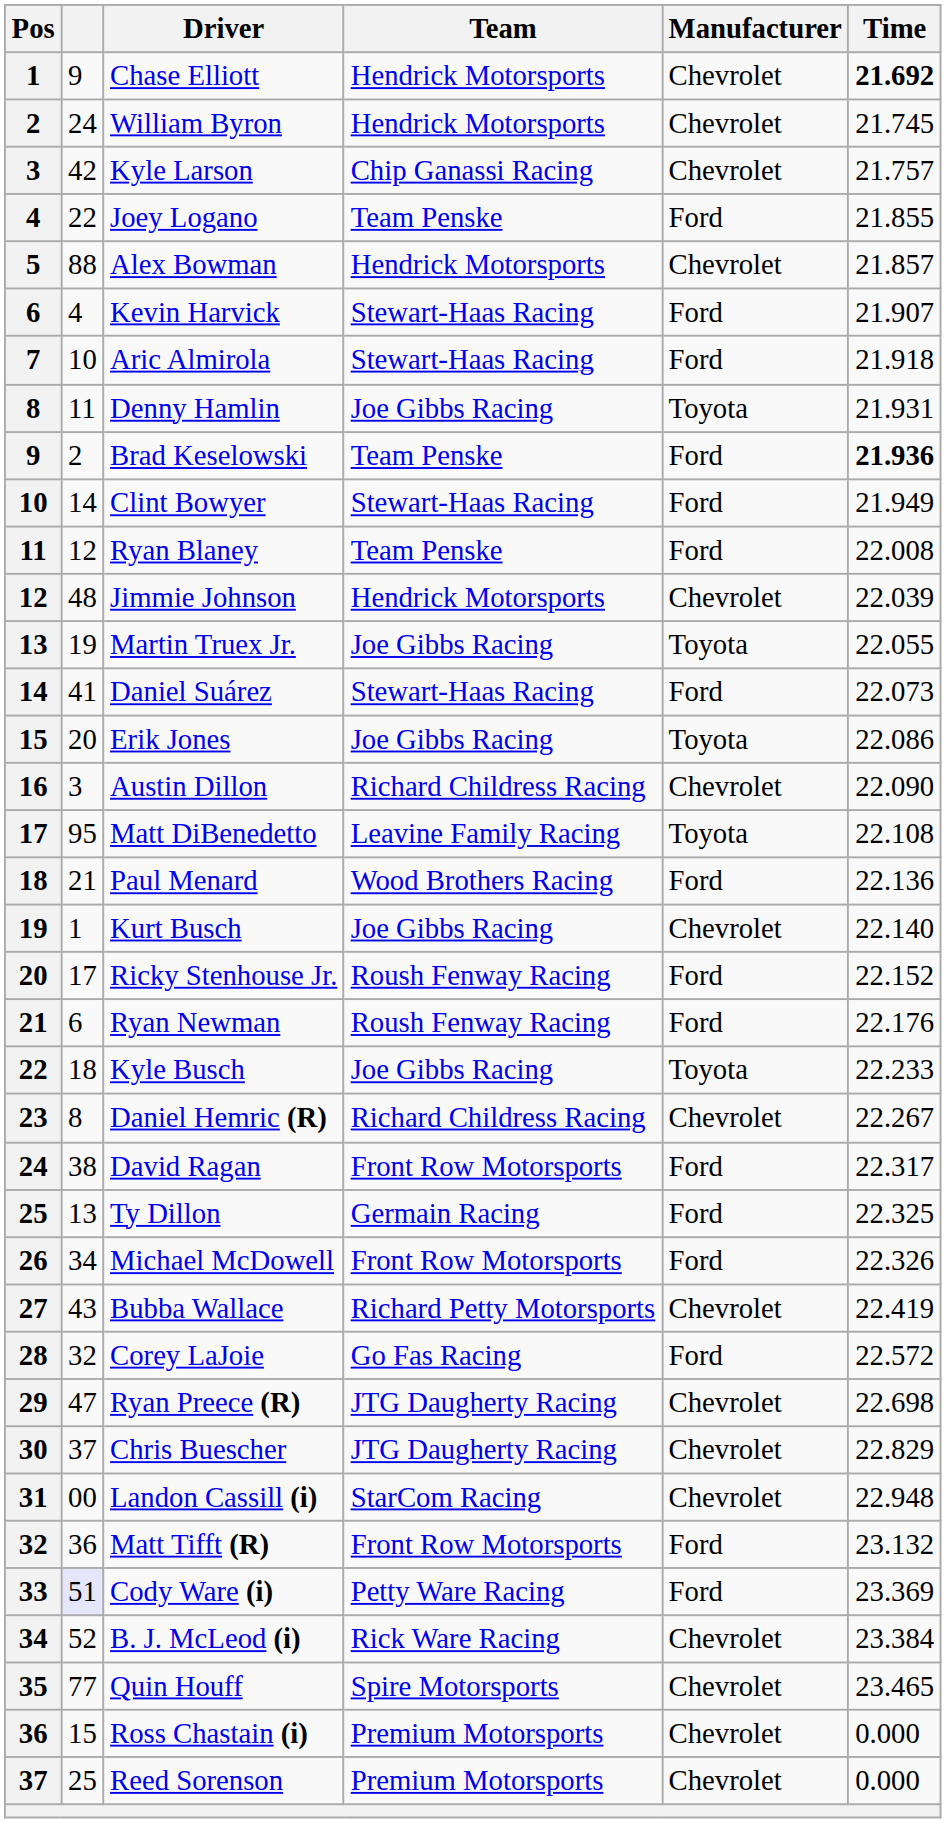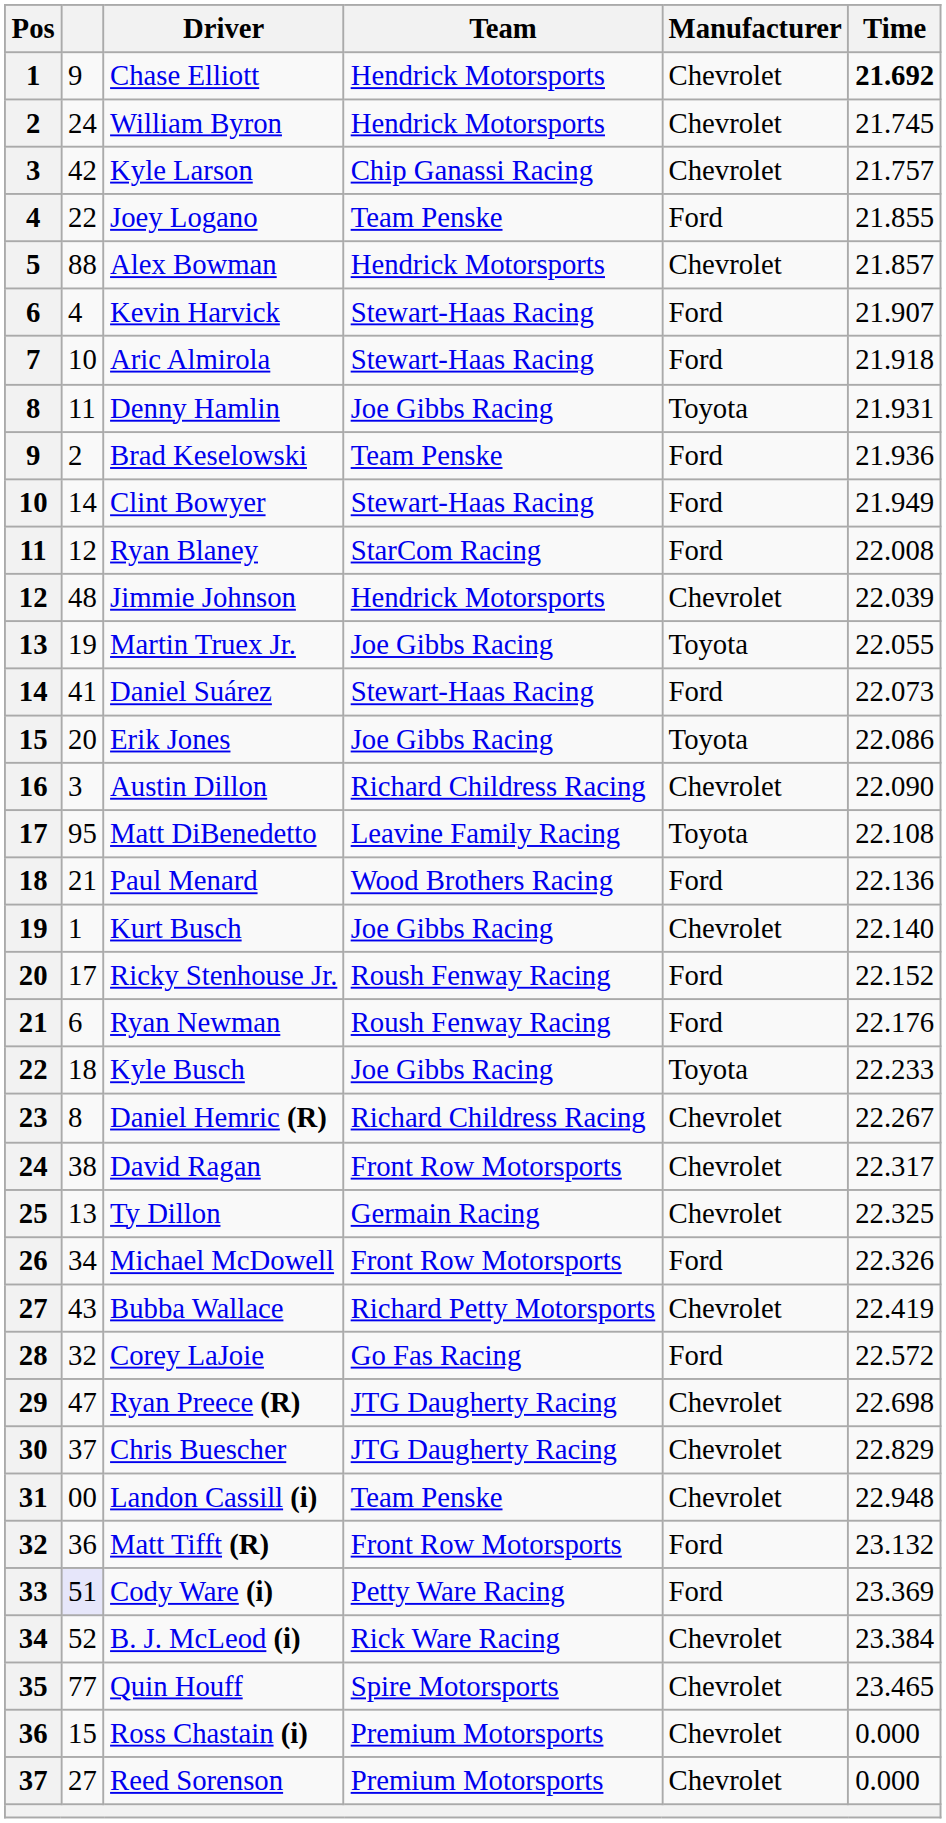 <table class="wikitable" style="font-size:95%">
 <tr>
 <th>Pos</th>
 <th></th>
 <th>Driver</th>
 <th>Team</th>
 <th>Manufacturer</th>
 <th>Time</th>
 </tr>
 <tr>
 <th>1</th>
 <td>9</td>
 <td><a href='#'>Chase Elliott</a></td>
 <td><a href='#'>Hendrick Motorsports</a></td>
 <td>Chevrolet</td>
 <td><strong>21.692</strong></td>
 </tr>
 <tr>
 <th>2</th>
 <td>24</td>
 <td><a href='#'>William Byron</a></td>
 <td><a href='#'>Hendrick Motorsports</a></td>
 <td>Chevrolet</td>
 <td>21.745</td>
 </tr>
 <tr>
 <th>3</th>
 <td>42</td>
 <td><a href='#'>Kyle Larson</a></td>
 <td><a href='#'>Chip Ganassi Racing</a></td>
 <td>Chevrolet</td>
 <td>21.757</td>
 </tr>
 <tr>
 <th>4</th>
 <td>22</td>
 <td><a href='#'>Joey Logano</a></td>
 <td><a href='#'>Team Penske</a></td>
 <td>Ford</td>
 <td>21.855</td>
 </tr>
 <tr>
 <th>5</th>
 <td>88</td>
 <td><a href='#'>Alex Bowman</a></td>
 <td><a href='#'>Hendrick Motorsports</a></td>
 <td>Chevrolet</td>
 <td>21.857</td>
 </tr>
 <tr>
 <th>6</th>
 <td>4</td>
 <td><a href='#'>Kevin Harvick</a></td>
 <td><a href='#'>Stewart-Haas Racing</a></td>
 <td>Ford</td>
 <td>21.907</td>
 </tr>
 <tr>
 <th>7</th>
 <td>10</td>
 <td><a href='#'>Aric Almirola</a></td>
 <td><a href='#'>Stewart-Haas Racing</a></td>
 <td>Ford</td>
 <td>21.918</td>
 </tr>
 <tr>
 <th>8</th>
 <td>11</td>
 <td><a href='#'>Denny Hamlin</a></td>
 <td><a href='#'>Joe Gibbs Racing</a></td>
 <td>Toyota</td>
 <td>21.931</td>
 </tr>
 <tr>
 <th>9</th>
 <td>2</td>
 <td><a href='#'>Brad Keselowski</a></td>
 <td><a href='#'>Team Penske</a></td>
 <td>Ford</td>
-<td><strong>21.936</strong></td>
+<td>21.936</td>
 </tr>
 <tr>
 <th>10</th>
 <td>14</td>
 <td><a href='#'>Clint Bowyer</a></td>
 <td><a href='#'>Stewart-Haas Racing</a></td>
 <td>Ford</td>
 <td>21.949</td>
 </tr>
 <tr>
 <th>11</th>
 <td>12</td>
 <td><a href='#'>Ryan Blaney</a></td>
-<td><a href='#'>Team Penske</a></td>
+<td><a href='#'>StarCom Racing</a></td>
 <td>Ford</td>
 <td>22.008</td>
 </tr>
 <tr>
 <th>12</th>
 <td>48</td>
 <td><a href='#'>Jimmie Johnson</a></td>
 <td><a href='#'>Hendrick Motorsports</a></td>
 <td>Chevrolet</td>
 <td>22.039</td>
 </tr>
 <tr>
 <th>13</th>
 <td>19</td>
 <td><a href='#'>Martin Truex Jr.</a></td>
 <td><a href='#'>Joe Gibbs Racing</a></td>
 <td>Toyota</td>
 <td>22.055</td>
 </tr>
 <tr>
 <th>14</th>
 <td>41</td>
 <td><a href='#'>Daniel Suárez</a></td>
 <td><a href='#'>Stewart-Haas Racing</a></td>
 <td>Ford</td>
 <td>22.073</td>
 </tr>
 <tr>
 <th>15</th>
 <td>20</td>
 <td><a href='#'>Erik Jones</a></td>
 <td><a href='#'>Joe Gibbs Racing</a></td>
 <td>Toyota</td>
 <td>22.086</td>
 </tr>
 <tr>
 <th>16</th>
 <td>3</td>
 <td><a href='#'>Austin Dillon</a></td>
 <td><a href='#'>Richard Childress Racing</a></td>
 <td>Chevrolet</td>
 <td>22.090</td>
 </tr>
 <tr>
 <th>17</th>
 <td>95</td>
 <td><a href='#'>Matt DiBenedetto</a></td>
 <td><a href='#'>Leavine Family Racing</a></td>
 <td>Toyota</td>
 <td>22.108</td>
 </tr>
 <tr>
 <th>18</th>
 <td>21</td>
 <td><a href='#'>Paul Menard</a></td>
 <td><a href='#'>Wood Brothers Racing</a></td>
 <td>Ford</td>
 <td>22.136</td>
 </tr>
 <tr>
 <th>19</th>
 <td>1</td>
 <td><a href='#'>Kurt Busch</a></td>
 <td><a href='#'>Joe Gibbs Racing</a></td>
 <td>Chevrolet</td>
 <td>22.140</td>
 </tr>
 <tr>
 <th>20</th>
 <td>17</td>
 <td><a href='#'>Ricky Stenhouse Jr.</a></td>
 <td><a href='#'>Roush Fenway Racing</a></td>
 <td>Ford</td>
 <td>22.152</td>
 </tr>
 <tr>
 <th>21</th>
 <td>6</td>
 <td><a href='#'>Ryan Newman</a></td>
 <td><a href='#'>Roush Fenway Racing</a></td>
 <td>Ford</td>
 <td>22.176</td>
 </tr>
 <tr>
 <th>22</th>
 <td>18</td>
 <td><a href='#'>Kyle Busch</a></td>
 <td><a href='#'>Joe Gibbs Racing</a></td>
 <td>Toyota</td>
 <td>22.233</td>
 </tr>
 <tr>
 <th>23</th>
 <td>8</td>
 <td><a href='#'>Daniel Hemric</a> <strong>(R)</strong></td>
 <td><a href='#'>Richard Childress Racing</a></td>
 <td>Chevrolet</td>
 <td>22.267</td>
 </tr>
 <tr>
 <th>24</th>
 <td>38</td>
 <td><a href='#'>David Ragan</a></td>
 <td><a href='#'>Front Row Motorsports</a></td>
-<td>Ford</td>
+<td>Chevrolet</td>
 <td>22.317</td>
 </tr>
 <tr>
 <th>25</th>
 <td>13</td>
 <td><a href='#'>Ty Dillon</a></td>
 <td><a href='#'>Germain Racing</a></td>
-<td>Ford</td>
+<td>Chevrolet</td>
 <td>22.325</td>
 </tr>
 <tr>
 <th>26</th>
 <td>34</td>
 <td><a href='#'>Michael McDowell</a></td>
 <td><a href='#'>Front Row Motorsports</a></td>
 <td>Ford</td>
 <td>22.326</td>
 </tr>
 <tr>
 <th>27</th>
 <td>43</td>
 <td><a href='#'>Bubba Wallace</a></td>
 <td><a href='#'>Richard Petty Motorsports</a></td>
 <td>Chevrolet</td>
 <td>22.419</td>
 </tr>
 <tr>
 <th>28</th>
 <td>32</td>
 <td><a href='#'>Corey LaJoie</a></td>
 <td><a href='#'>Go Fas Racing</a></td>
 <td>Ford</td>
 <td>22.572</td>
 </tr>
 <tr>
 <th>29</th>
 <td>47</td>
 <td><a href='#'>Ryan Preece</a> <strong>(R)</strong></td>
 <td><a href='#'>JTG Daugherty Racing</a></td>
 <td>Chevrolet</td>
 <td>22.698</td>
 </tr>
 <tr>
 <th>30</th>
 <td>37</td>
 <td><a href='#'>Chris Buescher</a></td>
 <td><a href='#'>JTG Daugherty Racing</a></td>
 <td>Chevrolet</td>
 <td>22.829</td>
 </tr>
 <tr>
 <th>31</th>
 <td>00</td>
 <td><a href='#'>Landon Cassill</a> <strong>(i)</strong></td>
-<td><a href='#'>StarCom Racing</a></td>
+<td><a href='#'>Team Penske</a></td>
 <td>Chevrolet</td>
 <td>22.948</td>
 </tr>
 <tr>
 <th>32</th>
 <td>36</td>
 <td><a href='#'>Matt Tifft</a> <strong>(R)</strong></td>
 <td><a href='#'>Front Row Motorsports</a></td>
 <td>Ford</td>
 <td>23.132</td>
 </tr>
 <tr>
 <th>33</th>
 <td style="background: lavender;">51</td>
 <td><a href='#'>Cody Ware</a> <strong>(i)</strong></td>
 <td><a href='#'>Petty Ware Racing</a></td>
 <td>Ford</td>
 <td>23.369</td>
 </tr>
 <tr>
 <th>34</th>
 <td>52</td>
 <td><a href='#'>B. J. McLeod</a> <strong>(i)</strong></td>
 <td><a href='#'>Rick Ware Racing</a></td>
 <td>Chevrolet</td>
 <td>23.384</td>
 </tr>
 <tr>
 <th>35</th>
 <td>77</td>
 <td><a href='#'>Quin Houff</a></td>
 <td><a href='#'>Spire Motorsports</a></td>
 <td>Chevrolet</td>
 <td>23.465</td>
 </tr>
 <tr>
 <th>36</th>
 <td>15</td>
 <td><a href='#'>Ross Chastain</a> <strong>(i)</strong></td>
 <td><a href='#'>Premium Motorsports</a></td>
 <td>Chevrolet</td>
 <td>0.000</td>
 </tr>
 <tr>
 <th>37</th>
-<td>25</td>
+<td>27</td>
 <td><a href='#'>Reed Sorenson</a></td>
 <td><a href='#'>Premium Motorsports</a></td>
 <td>Chevrolet</td>
 <td>0.000</td>
 </tr>
 <tr>
 <th colspan="6"></th>
 </tr>
 </table>
